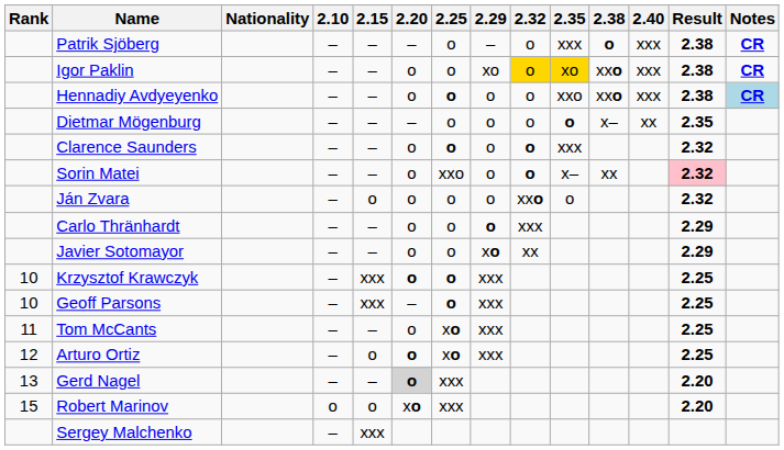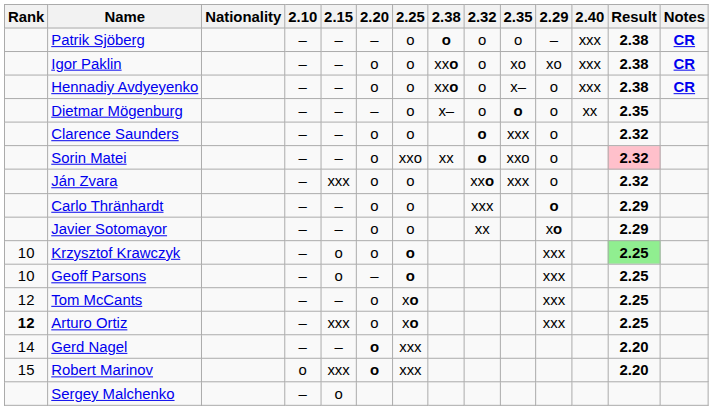 <table class="wikitable sortable" style="text-align:center;font-size:95%">
 <tr>
 <th>Rank</th>
 <th>Name</th>
 <th>Nationality</th>
 <th>2.10</th>
 <th>2.15</th>
 <th>2.20</th>
 <th>2.25</th>
-<th>2.29</th>
+<th>2.38</th>
 <th>2.32</th>
 <th>2.35</th>
-<th>2.38</th>
+<th>2.29</th>
 <th>2.40</th>
 <th>Result</th>
 <th>Notes</th>
 </tr>
 <tr>
 <td></td>
 <td align=left><a href='#'>Patrik Sjöberg</a></td>
 <td align=left></td>
 <td>–</td>
 <td>–</td>
 <td>–</td>
 <td>o</td>
+<td><strong>o</strong></td>
+<td>o</td>
+<td>o</td>
 <td>–</td>
-<td>o</td>
-<td>xxx</td>
-<td><strong>o</strong></td>
 <td>xxx</td>
 <td><strong>2.38</strong></td>
 <td><strong><a href='#'>CR</a></strong></td>
 </tr>
 <tr>
 <td></td>
 <td align=left><a href='#'>Igor Paklin</a></td>
 <td align=left></td>
 <td>–</td>
 <td>–</td>
 <td>o</td>
 <td>o</td>
+<td>xx<strong>o</strong></td>
+<td>o</td>
 <td>xo</td>
-<td style="background: gold;">o</td>
-<td style="background: gold;">xo</td>
-<td>xx<strong>o</strong></td>
+<td>xo</td>
 <td>xxx</td>
 <td><strong>2.38</strong></td>
 <td><strong><a href='#'>CR</a></strong></td>
 </tr>
 <tr>
 <td></td>
 <td align=left><a href='#'>Hennadiy Avdyeyenko</a></td>
 <td align=left></td>
 <td>–</td>
 <td>–</td>
 <td>o</td>
-<td><strong>o</strong></td>
 <td>o</td>
+<td>xx<strong>o</strong></td>
 <td>o</td>
-<td>xxo</td>
-<td>xx<strong>o</strong></td>
+<td>x–</td>
+<td>o</td>
 <td>xxx</td>
 <td><strong>2.38</strong></td>
-<td style="background: lightblue;"><strong><a href='#'>CR</a></strong></td>
+<td><strong><a href='#'>CR</a></strong></td>
 </tr>
 <tr>
 <td></td>
 <td align=left><a href='#'>Dietmar Mögenburg</a></td>
 <td align=left></td>
 <td>–</td>
 <td>–</td>
 <td>–</td>
 <td>o</td>
-<td>o</td>
+<td>x–</td>
 <td>o</td>
 <td><strong>o</strong></td>
-<td>x–</td>
+<td>o</td>
 <td>xx</td>
 <td><strong>2.35</strong></td>
 <td></td>
 </tr>
 <tr>
 <td></td>
 <td align=left><a href='#'>Clarence Saunders</a></td>
 <td align=left></td>
 <td>–</td>
 <td>–</td>
 <td>o</td>
-<td><strong>o</strong></td>
 <td>o</td>
+<td></td>
 <td><strong>o</strong></td>
 <td>xxx</td>
-<td></td>
+<td>o</td>
 <td></td>
 <td><strong>2.32</strong></td>
 <td></td>
 </tr>
 <tr>
 <td></td>
 <td align=left><a href='#'>Sorin Matei</a></td>
 <td align=left></td>
 <td>–</td>
 <td>–</td>
 <td>o</td>
 <td>xxo</td>
+<td>xx</td>
+<td><strong>o</strong></td>
+<td>xxo</td>
 <td>o</td>
-<td><strong>o</strong></td>
-<td>x–</td>
-<td>xx</td>
 <td></td>
 <td style="background: pink;"><strong>2.32</strong></td>
 <td></td>
 </tr>
 <tr>
 <td></td>
 <td align=left><a href='#'>Ján Zvara</a></td>
 <td align=left></td>
 <td>–</td>
+<td>xxx</td>
 <td>o</td>
 <td>o</td>
+<td></td>
+<td>xx<strong>o</strong></td>
+<td>xxx</td>
 <td>o</td>
-<td>o</td>
-<td>xx<strong>o</strong></td>
-<td>o</td>
-<td></td>
 <td></td>
 <td><strong>2.32</strong></td>
 <td></td>
 </tr>
 <tr>
 <td></td>
 <td align=left><a href='#'>Carlo Thränhardt</a></td>
 <td align=left></td>
 <td>–</td>
 <td>–</td>
 <td>o</td>
 <td>o</td>
-<td><strong>o</strong></td>
+<td></td>
 <td>xxx</td>
 <td></td>
-<td></td>
+<td><strong>o</strong></td>
 <td></td>
 <td><strong>2.29</strong></td>
 <td></td>
 </tr>
 <tr>
 <td></td>
 <td align=left><a href='#'>Javier Sotomayor</a></td>
 <td align=left></td>
 <td>–</td>
 <td>–</td>
 <td>o</td>
 <td>o</td>
-<td>x<strong>o</strong></td>
+<td></td>
 <td>xx</td>
 <td></td>
-<td></td>
+<td>x<strong>o</strong></td>
 <td></td>
 <td><strong>2.29</strong></td>
 <td></td>
 </tr>
 <tr>
 <td>10</td>
 <td align=left><a href='#'>Krzysztof Krawczyk</a></td>
 <td align=left></td>
 <td>–</td>
-<td>xxx</td>
+<td>o</td>
+<td>o</td>
 <td><strong>o</strong></td>
-<td><strong>o</strong></td>
-<td>xxx</td>
 <td></td>
 <td></td>
 <td></td>
+<td>xxx</td>
 <td></td>
-<td><strong>2.25</strong></td>
+<td style="background: lightgreen;"><strong>2.25</strong></td>
 <td></td>
 </tr>
 <tr>
 <td>10</td>
 <td align=left><a href='#'>Geoff Parsons</a></td>
 <td align=left></td>
 <td>–</td>
-<td>xxx</td>
+<td>o</td>
 <td>–</td>
 <td><strong>o</strong></td>
-<td>xxx</td>
 <td></td>
 <td></td>
 <td></td>
+<td>xxx</td>
 <td></td>
 <td><strong>2.25</strong></td>
 <td></td>
 </tr>
 <tr>
-<td>11</td>
+<td>12</td>
 <td align=left><a href='#'>Tom McCants</a></td>
 <td align=left></td>
 <td>–</td>
 <td>–</td>
 <td>o</td>
 <td>x<strong>o</strong></td>
-<td>xxx</td>
 <td></td>
 <td></td>
 <td></td>
+<td>xxx</td>
 <td></td>
 <td><strong>2.25</strong></td>
 <td></td>
 </tr>
 <tr>
-<td>12</td>
+<td><strong>12</strong></td>
 <td align=left><a href='#'>Arturo Ortiz</a></td>
 <td align=left></td>
 <td>–</td>
+<td>xxx</td>
 <td>o</td>
-<td><strong>o</strong></td>
 <td>x<strong>o</strong></td>
-<td>xxx</td>
 <td></td>
 <td></td>
 <td></td>
+<td>xxx</td>
 <td></td>
 <td><strong>2.25</strong></td>
 <td></td>
 </tr>
 <tr>
-<td>13</td>
+<td>14</td>
 <td align=left><a href='#'>Gerd Nagel</a></td>
 <td align=left></td>
 <td>–</td>
 <td>–</td>
-<td style="background: lightgrey;"><strong>o</strong></td>
+<td><strong>o</strong></td>
 <td>xxx</td>
 <td></td>
 <td></td>
 <td></td>
 <td></td>
 <td></td>
 <td><strong>2.20</strong></td>
 <td></td>
 </tr>
 <tr>
 <td>15</td>
 <td align=left><a href='#'>Robert Marinov</a></td>
 <td align=left></td>
 <td>o</td>
-<td>o</td>
-<td>x<strong>o</strong></td>
+<td>xxx</td>
+<td><strong>o</strong></td>
 <td>xxx</td>
 <td></td>
 <td></td>
 <td></td>
 <td></td>
 <td></td>
 <td><strong>2.20</strong></td>
 <td></td>
 </tr>
 <tr>
 <td></td>
 <td align=left><a href='#'>Sergey Malchenko</a></td>
 <td align=left></td>
 <td>–</td>
-<td>xxx</td>
+<td>o</td>
 <td></td>
 <td></td>
 <td></td>
 <td></td>
 <td></td>
 <td></td>
 <td></td>
 <td><strong></strong></td>
 <td></td>
 </tr>
 </table>
